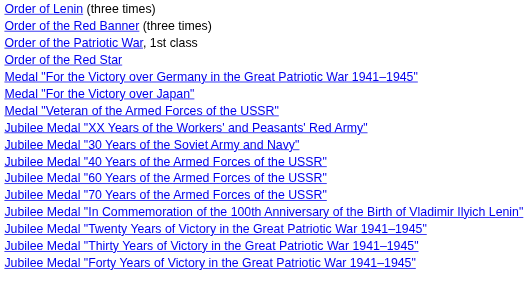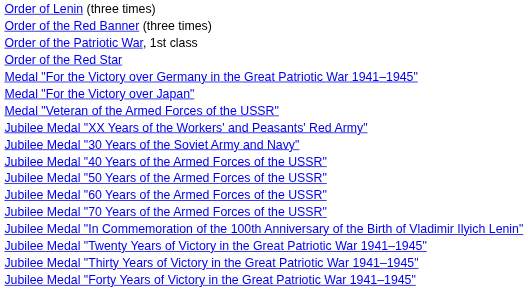 <table>
 <tr>
 <td></td>
 <td><a href='#'>Order of Lenin</a> (three times)</td>
 </tr>
 <tr>
 <td></td>
 <td><a href='#'>Order of the Red Banner</a> (three times)</td>
 </tr>
 <tr>
 <td></td>
 <td><a href='#'>Order of the Patriotic War</a>, 1st class</td>
 </tr>
 <tr>
 <td></td>
 <td><a href='#'>Order of the Red Star</a></td>
 </tr>
 <tr>
 <td></td>
 <td><a href='#'>Medal "For the Victory over Germany in the Great Patriotic War 1941–1945"</a></td>
 </tr>
 <tr>
 <td></td>
 <td><a href='#'>Medal "For the Victory over Japan"</a></td>
 </tr>
 <tr>
 <td></td>
 <td><a href='#'>Medal "Veteran of the Armed Forces of the USSR"</a></td>
 </tr>
 <tr>
 <td></td>
 <td><a href='#'>Jubilee Medal "XX Years of the Workers' and Peasants' Red Army"</a></td>
 </tr>
 <tr>
 <td></td>
 <td><a href='#'>Jubilee Medal "30 Years of the Soviet Army and Navy"</a></td>
 </tr>
 <tr>
 <td></td>
 <td><a href='#'>Jubilee Medal "40 Years of the Armed Forces of the USSR"</a></td>
 </tr>
 <tr>
 <td></td>
+<td><a href='#'>Jubilee Medal "50 Years of the Armed Forces of the USSR"</a></td>
+</tr>
+<tr>
+<td></td>
 <td><a href='#'>Jubilee Medal "60 Years of the Armed Forces of the USSR"</a></td>
 </tr>
 <tr>
 <td></td>
 <td><a href='#'>Jubilee Medal "70 Years of the Armed Forces of the USSR"</a></td>
 </tr>
 <tr>
 <td></td>
 <td><a href='#'>Jubilee Medal "In Commemoration of the 100th Anniversary of the Birth of Vladimir Ilyich Lenin"</a></td>
 </tr>
 <tr>
 <td></td>
 <td><a href='#'>Jubilee Medal "Twenty Years of Victory in the Great Patriotic War 1941–1945"</a></td>
 </tr>
 <tr>
 <td></td>
 <td><a href='#'>Jubilee Medal "Thirty Years of Victory in the Great Patriotic War 1941–1945"</a></td>
 </tr>
 <tr>
 <td></td>
 <td><a href='#'>Jubilee Medal "Forty Years of Victory in the Great Patriotic War 1941–1945"</a></td>
 </tr>
 <tr>
 </tr>
 </table>
